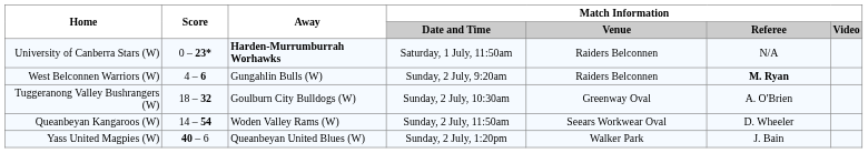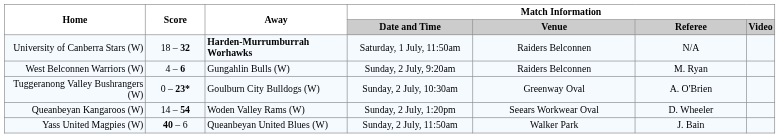 <table border="1" cellpadding="3" cellspacing="0" width="100%" style="border-collapse:collapse;  text-align:center;">
 <tr>
 <th rowspan="2" width="19%">Home</th>
 <th rowspan="2" width="8%">Score</th>
 <th rowspan="2" width="19%">Away</th>
 <th colspan="4">Match Information</th>
 </tr>
 <tr style="background:#CCCCCC">
 <th width="17%">Date and Time</th>
 <th width="22%">Venue</th>
 <th width="50%">Referee</th>
 <th>Video</th>
 </tr>
 <tr style="text-align:center; background:#f5faff;">
 <td align="right">University of Canberra Stars (W) </td>
-<td>0 – <strong>23*</strong></td>
+<td>18 – <strong>32</strong></td>
 <td align="left"><strong> Harden-Murrumburrah Worhawks</strong></td>
 <td>Saturday, 1 July, 11:50am</td>
 <td>Raiders Belconnen</td>
 <td>N/A</td>
 <td></td>
 </tr>
 <tr style="text-align:center; background:#f5faff;">
 <td align="right">West Belconnen Warriors (W) </td>
 <td>4 – <strong>6</strong></td>
 <td align="left"> Gungahlin Bulls (W)</td>
 <td>Sunday, 2 July, 9:20am</td>
 <td>Raiders Belconnen</td>
-<td><strong>M. Ryan</strong></td>
+<td>M. Ryan</td>
 <td></td>
 </tr>
 <tr style="text-align:center; background:#f5faff;">
 <td align="right">Tuggeranong Valley Bushrangers (W) </td>
-<td>18 – <strong>32</strong></td>
+<td>0 – <strong>23*</strong></td>
 <td align="left"> Goulburn City Bulldogs (W)</td>
 <td>Sunday, 2 July, 10:30am</td>
 <td>Greenway Oval</td>
 <td>A. O'Brien</td>
 <td></td>
 </tr>
 <tr style="text-align:center; background:#f5faff;">
 <td align="right">Queanbeyan Kangaroos (W) </td>
 <td>14 – <strong>54</strong></td>
 <td align="left"> Woden Valley Rams (W)</td>
-<td>Sunday, 2 July, 11:50am</td>
+<td>Sunday, 2 July, 1:20pm</td>
 <td>Seears Workwear Oval</td>
 <td>D. Wheeler</td>
 <td></td>
 </tr>
 <tr style="text-align:center; background:#f5faff;">
 <td align="right">Yass United Magpies (W) </td>
 <td><strong>40</strong> – 6</td>
 <td align="left"> Queanbeyan United Blues (W)</td>
-<td>Sunday, 2 July, 1:20pm</td>
+<td>Sunday, 2 July, 11:50am</td>
 <td>Walker Park</td>
 <td>J. Bain</td>
 <td></td>
 </tr>
 </table>
